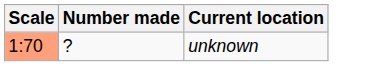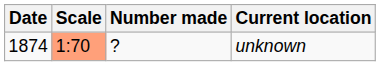 <table class="wikitable">
 <tr>
+<th>Date</th>
 <th>Scale</th>
 <th>Number made</th>
 <th>Current location</th>
 </tr>
 <tr>
+<td>1874</td>
 <td style="background: lightsalmon;">1:70</td>
 <td>?</td>
 <td><em>unknown</em></td>
 </tr>
 </table>
